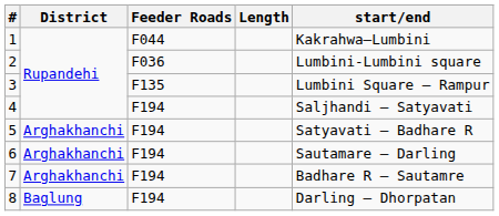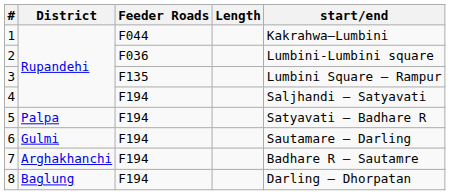 <table class="wikitable">
 <tr>
 <th>#</th>
 <th>District</th>
 <th>Feeder Roads</th>
 <th>Length</th>
 <th>start/end</th>
 </tr>
 <tr>
 <td>1</td>
 <td rowspan="4"><a href='#'>Rupandehi</a></td>
 <td>F044</td>
 <td></td>
 <td>Kakrahwa–Lumbini</td>
 </tr>
 <tr>
 <td>2</td>
 <td>F036</td>
 <td></td>
 <td>Lumbini-Lumbini square</td>
 </tr>
 <tr>
 <td>3</td>
 <td>F135</td>
 <td></td>
 <td>Lumbini Square – Rampur</td>
 </tr>
 <tr>
 <td>4</td>
 <td>F194</td>
 <td></td>
 <td>Saljhandi – Satyavati</td>
 </tr>
 <tr>
 <td>5</td>
-<td><a href='#'>Arghakhanchi</a></td>
+<td><a href='#'>Palpa</a></td>
 <td>F194</td>
 <td></td>
 <td>Satyavati – Badhare R</td>
 </tr>
 <tr>
 <td>6</td>
-<td><a href='#'>Arghakhanchi</a></td>
+<td><a href='#'>Gulmi</a></td>
 <td>F194</td>
 <td></td>
 <td>Sautamare – Darling</td>
 </tr>
 <tr>
 <td>7</td>
 <td><a href='#'>Arghakhanchi</a></td>
 <td>F194</td>
 <td></td>
 <td>Badhare R – Sautamre</td>
 </tr>
 <tr>
 <td>8</td>
 <td><a href='#'>Baglung</a></td>
 <td>F194</td>
 <td></td>
 <td>Darling – Dhorpatan</td>
 </tr>
 </table>
